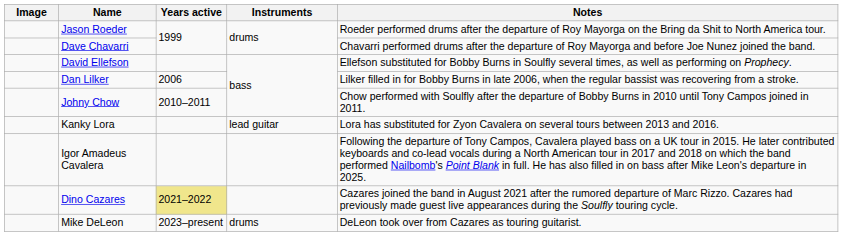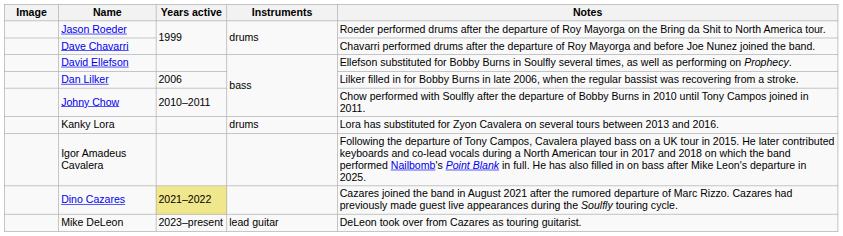 <table class="wikitable" border="1" width=100%>
 <tr>
 <th width="75">Image</th>
 <th width="140">Name</th>
 <th width="100">Years active</th>
 <th width="160">Instruments</th>
 <th>Notes</th>
 </tr>
 <tr>
 <td></td>
 <td><a href='#'>Jason Roeder</a></td>
 <td rowspan="2">1999</td>
 <td rowspan="2">drums</td>
 <td>Roeder performed drums after the departure of Roy Mayorga on the Bring da Shit to North America tour.</td>
 </tr>
 <tr>
 <td></td>
 <td><a href='#'>Dave Chavarri</a></td>
 <td>Chavarri performed drums after the departure of Roy Mayorga and before Joe Nunez joined the band.</td>
 </tr>
 <tr>
 <td></td>
 <td><a href='#'>David Ellefson</a></td>
 <td></td>
 <td rowspan="3">bass</td>
 <td>Ellefson substituted for Bobby Burns in Soulfly several times, as well as performing on <em>Prophecy</em>.</td>
 </tr>
 <tr>
 <td></td>
 <td><a href='#'>Dan Lilker</a></td>
 <td>2006</td>
 <td>Lilker filled in for Bobby Burns in late 2006, when the regular bassist was recovering from a stroke.</td>
 </tr>
 <tr>
 <td></td>
 <td><a href='#'>Johny Chow</a></td>
 <td>2010–2011</td>
 <td>Chow performed with Soulfly after the departure of Bobby Burns in 2010 until Tony Campos joined in 2011.</td>
 </tr>
 <tr>
 <td></td>
 <td>Kanky Lora</td>
 <td></td>
-<td>lead guitar</td>
+<td>drums</td>
 <td>Lora has substituted for Zyon Cavalera on several tours between 2013 and 2016.</td>
 </tr>
 <tr>
 <td></td>
 <td>Igor Amadeus Cavalera</td>
 <td></td>
 <td></td>
 <td>Following the departure of Tony Campos, Cavalera played bass on a UK tour in 2015. He later contributed keyboards and co-lead vocals during a North American tour in 2017 and 2018 on which the band performed <a href='#'>Nailbomb</a>'s <em><a href='#'>Point Blank</a></em> in full. He has also filled in on bass after Mike Leon's departure in 2025.</td>
 </tr>
 <tr>
 <td></td>
 <td><a href='#'>Dino Cazares</a></td>
 <td style="background: khaki;">2021–2022</td>
 <td></td>
 <td>Cazares joined the band in August 2021 after the rumored departure of Marc Rizzo. Cazares had previously made guest live appearances during the <em>Soulfly</em> touring cycle.</td>
 </tr>
 <tr>
 <td></td>
 <td>Mike DeLeon</td>
 <td>2023–present</td>
-<td>drums</td>
+<td>lead guitar</td>
 <td>DeLeon took over from Cazares as touring guitarist.</td>
 </tr>
 </table>
